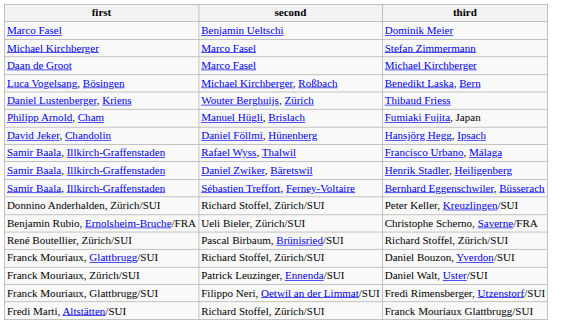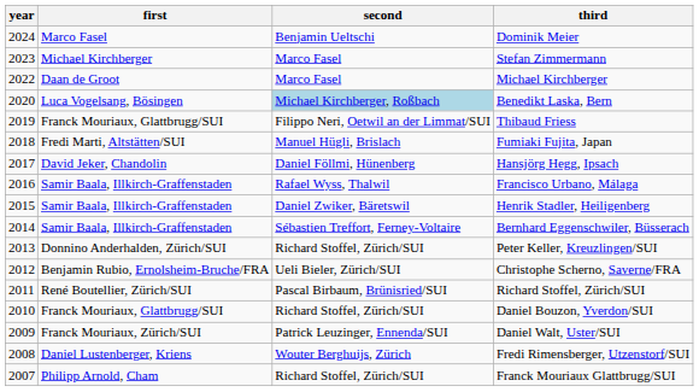 <table class=wikitable>
 <tr>
+<th>year</th>
 <th>first</th>
 <th>second</th>
 <th>third</th>
 </tr>
 <tr>
+<td>2024</td>
 <td> <a href='#'>Marco Fasel</a></td>
 <td> <a href='#'>Benjamin Ueltschi</a></td>
 <td> <a href='#'>Dominik Meier</a></td>
 </tr>
 <tr>
+<td>2023</td>
 <td> <a href='#'>Michael Kirchberger</a></td>
 <td> <a href='#'>Marco Fasel</a></td>
 <td> <a href='#'>Stefan Zimmermann</a></td>
 </tr>
 <tr>
+<td>2022</td>
 <td> <a href='#'>Daan de Groot</a></td>
 <td> <a href='#'>Marco Fasel</a></td>
 <td> <a href='#'>Michael Kirchberger</a></td>
 </tr>
 <tr>
+<td>2020</td>
 <td> <a href='#'>Luca Vogelsang</a>, <a href='#'>Bösingen</a></td>
-<td> <a href='#'>Michael Kirchberger</a>, <a href='#'>Roßbach</a></td>
+<td style="background: lightblue;"> <a href='#'>Michael Kirchberger</a>, <a href='#'>Roßbach</a></td>
 <td> <a href='#'>Benedikt Laska</a>, <a href='#'>Bern</a></td>
 </tr>
 <tr>
-<td> <a href='#'>Daniel Lustenberger</a>, <a href='#'>Kriens</a></td>
-<td> <a href='#'>Wouter Berghuijs</a>, <a href='#'>Zürich</a></td>
+<td>2019</td>
+<td>Franck Mouriaux, Glattbrugg/SUI</td>
+<td>Filippo Neri, <a href='#'>Oetwil an der Limmat</a>/SUI</td>
 <td> <a href='#'>Thibaud Friess</a></td>
 </tr>
 <tr>
-<td> <a href='#'>Philipp Arnold</a>, <a href='#'>Cham</a></td>
+<td>2018</td>
+<td>Fredi Marti, <a href='#'>Altstätten</a>/SUI</td>
 <td> <a href='#'>Manuel Hügli</a>, <a href='#'>Brislach</a></td>
 <td> <a href='#'>Fumiaki Fujita</a>, Japan</td>
 </tr>
 <tr>
+<td>2017</td>
 <td> <a href='#'>David Jeker</a>, <a href='#'>Chandolin</a></td>
 <td> <a href='#'>Daniel Föllmi</a>, <a href='#'>Hünenberg</a></td>
 <td> <a href='#'>Hansjörg Hegg</a>, <a href='#'>Ipsach</a></td>
 </tr>
 <tr>
+<td>2016</td>
 <td> <a href='#'>Samir Baala</a>, <a href='#'>Illkirch-Graffenstaden</a></td>
 <td> <a href='#'>Rafael Wyss</a>, <a href='#'>Thalwil</a></td>
 <td> <a href='#'>Francisco Urbano</a>, <a href='#'>Málaga</a></td>
 </tr>
 <tr>
+<td>2015</td>
 <td> <a href='#'>Samir Baala</a>, <a href='#'>Illkirch-Graffenstaden</a></td>
 <td> <a href='#'>Daniel Zwiker</a>, <a href='#'>Bäretswil</a></td>
 <td> <a href='#'>Henrik Stadler</a>, <a href='#'>Heiligenberg</a></td>
 </tr>
 <tr>
+<td>2014</td>
 <td> <a href='#'>Samir Baala</a>, <a href='#'>Illkirch-Graffenstaden</a></td>
 <td> <a href='#'>Sébastien Treffort</a>, <a href='#'>Ferney-Voltaire</a></td>
 <td> <a href='#'>Bernhard Eggenschwiler</a>, <a href='#'>Büsserach</a></td>
 </tr>
 <tr>
+<td>2013</td>
 <td>Donnino Anderhalden, Zürich/SUI</td>
 <td>Richard Stoffel, Zürich/SUI</td>
 <td>Peter Keller, <a href='#'>Kreuzlingen</a>/SUI</td>
 </tr>
 <tr>
+<td>2012</td>
 <td>Benjamin Rubio, <a href='#'>Ernolsheim-Bruche</a>/FRA</td>
 <td>Ueli Bieler, Zürich/SUI</td>
 <td>Christophe Scherno, <a href='#'>Saverne</a>/FRA</td>
 </tr>
 <tr>
+<td>2011</td>
 <td>René Boutellier, Zürich/SUI</td>
 <td>Pascal Birbaum, <a href='#'>Brünisried</a>/SUI</td>
 <td>Richard Stoffel, Zürich/SUI</td>
 </tr>
 <tr>
+<td>2010</td>
 <td>Franck Mouriaux, <a href='#'>Glattbrugg</a>/SUI</td>
 <td>Richard Stoffel, Zürich/SUI</td>
 <td>Daniel Bouzon, <a href='#'>Yverdon</a>/SUI</td>
 </tr>
 <tr>
+<td>2009</td>
 <td>Franck Mouriaux, Zürich/SUI</td>
 <td>Patrick Leuzinger, <a href='#'>Ennenda</a>/SUI</td>
 <td>Daniel Walt, <a href='#'>Uster</a>/SUI</td>
 </tr>
 <tr>
-<td>Franck Mouriaux, Glattbrugg/SUI</td>
-<td>Filippo Neri, <a href='#'>Oetwil an der Limmat</a>/SUI</td>
+<td>2008</td>
+<td> <a href='#'>Daniel Lustenberger</a>, <a href='#'>Kriens</a></td>
+<td> <a href='#'>Wouter Berghuijs</a>, <a href='#'>Zürich</a></td>
 <td>Fredi Rimensberger, <a href='#'>Utzenstorf</a>/SUI</td>
 </tr>
 <tr>
-<td>Fredi Marti, <a href='#'>Altstätten</a>/SUI</td>
+<td>2007</td>
+<td> <a href='#'>Philipp Arnold</a>, <a href='#'>Cham</a></td>
 <td>Richard Stoffel, Zürich/SUI</td>
 <td>Franck Mouriaux Glattbrugg/SUI</td>
 </tr>
 </table>
